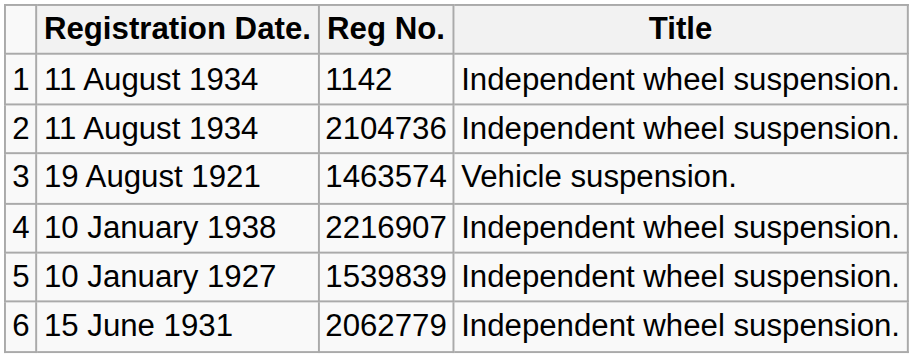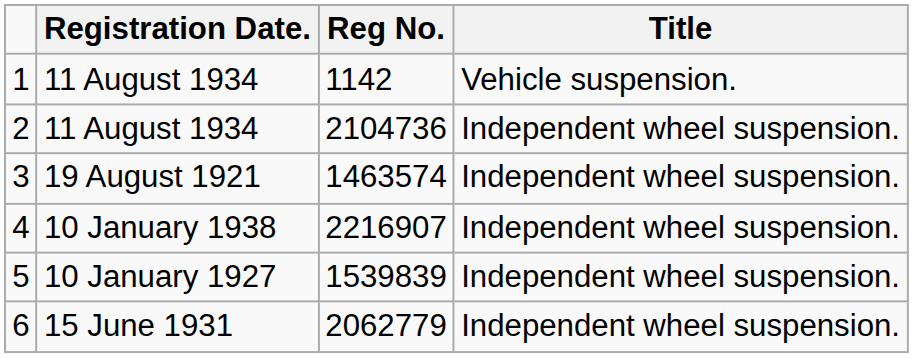 <table class=wikitable>
 <tr>
 <td></td>
 <th>Registration Date.</th>
 <th>Reg No.</th>
 <th>Title</th>
 </tr>
 <tr>
 <td>1</td>
 <td>11 August 1934</td>
 <td>1142</td>
-<td>Independent wheel suspension.</td>
+<td>Vehicle suspension.</td>
 </tr>
 <tr>
 <td>2</td>
 <td>11 August 1934</td>
 <td>2104736</td>
 <td>Independent wheel suspension.</td>
 </tr>
 <tr>
 <td>3</td>
 <td>19 August   1921</td>
 <td>1463574</td>
-<td>Vehicle suspension.</td>
+<td>Independent wheel suspension.</td>
 </tr>
 <tr>
 <td>4</td>
 <td>10 January  1938</td>
 <td>2216907</td>
 <td>Independent wheel suspension.</td>
 </tr>
 <tr>
 <td>5</td>
 <td>10 January  1927</td>
 <td>1539839</td>
 <td>Independent wheel suspension.</td>
 </tr>
 <tr>
 <td>6</td>
 <td>15 June     1931</td>
 <td>2062779</td>
 <td>Independent wheel suspension.</td>
 </tr>
 </table>
